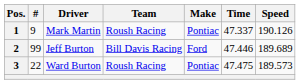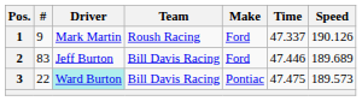 <table class="wikitable" style="font-size:95%">
 <tr>
 <th>Pos.</th>
 <th>#</th>
 <th>Driver</th>
 <th>Team</th>
 <th>Make</th>
 <th>Time</th>
 <th>Speed</th>
 </tr>
 <tr>
 <th>1</th>
 <td>9</td>
 <td><a href='#'>Mark Martin</a></td>
 <td><a href='#'>Roush Racing</a></td>
-<td><a href='#'>Pontiac</a></td>
+<td><a href='#'>Ford</a></td>
 <td>47.337</td>
 <td>190.126</td>
 </tr>
 <tr>
 <th>2</th>
-<td>99</td>
+<td>83</td>
 <td><a href='#'>Jeff Burton</a></td>
 <td><a href='#'>Bill Davis Racing</a></td>
 <td><a href='#'>Ford</a></td>
 <td>47.446</td>
 <td>189.689</td>
 </tr>
 <tr>
 <th>3</th>
 <td>22</td>
-<td><a href='#'>Ward Burton</a></td>
-<td><a href='#'>Roush Racing</a></td>
+<td style="background: paleturquoise;"><a href='#'>Ward Burton</a></td>
+<td><a href='#'>Bill Davis Racing</a></td>
 <td><a href='#'>Pontiac</a></td>
 <td>47.475</td>
 <td>189.573</td>
 </tr>
 <tr>
 <th colspan="7"></th>
 </tr>
 </table>
